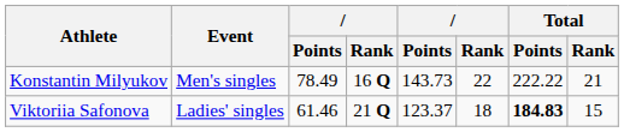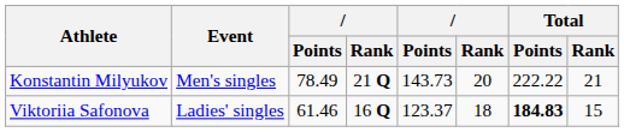 <table class=wikitable style=font-size:90%;text-align:center>
 <tr>
 <th rowspan="2">Athlete</th>
 <th rowspan="2">Event</th>
 <th colspan="2"> / </th>
 <th colspan="2"> / </th>
 <th colspan="2">Total</th>
 </tr>
 <tr>
 <th>Points</th>
 <th>Rank</th>
 <th>Points</th>
 <th>Rank</th>
 <th>Points</th>
 <th>Rank</th>
 </tr>
 <tr>
 <td align=left><a href='#'>Konstantin Milyukov</a></td>
 <td align=left><a href='#'>Men's singles</a></td>
 <td>78.49</td>
-<td>16 <strong>Q</strong></td>
+<td>21 <strong>Q</strong></td>
 <td>143.73</td>
-<td>22</td>
+<td>20</td>
 <td>222.22</td>
 <td>21</td>
 </tr>
 <tr>
 <td align=left><a href='#'>Viktoriia Safonova</a></td>
 <td align=left><a href='#'>Ladies' singles</a></td>
 <td>61.46</td>
-<td>21 <strong>Q</strong></td>
+<td>16 <strong>Q</strong></td>
 <td>123.37</td>
 <td>18</td>
 <td><strong>184.83</strong></td>
 <td>15</td>
 </tr>
 </table>
